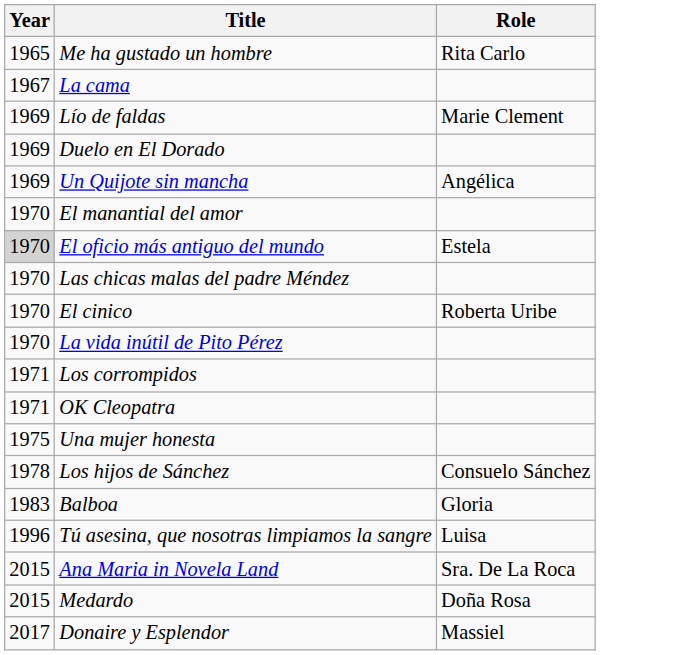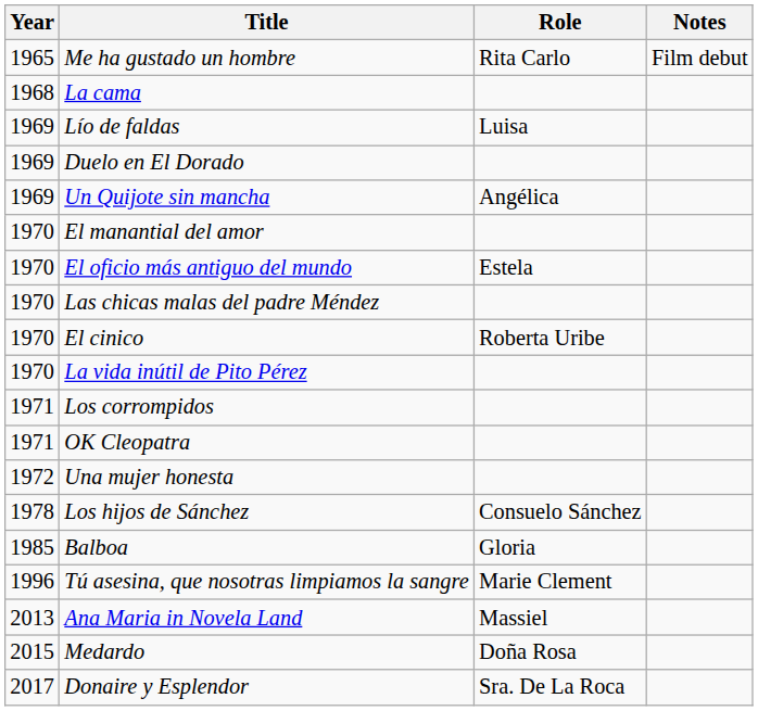 <table class="wikitable sortable">
 <tr>
 <th>Year</th>
 <th>Title</th>
 <th>Role</th>
+<th>Notes</th>
 </tr>
 <tr>
 <td>1965</td>
 <td><em>Me ha gustado un hombre</em></td>
 <td>Rita Carlo</td>
+<td>Film debut</td>
 </tr>
 <tr>
-<td>1967</td>
+<td>1968</td>
 <td><em><a href='#'>La cama</a></em></td>
+<td></td>
 <td></td>
 </tr>
 <tr>
 <td>1969</td>
 <td><em>Lío de faldas</em></td>
-<td>Marie Clement</td>
+<td>Luisa</td>
+<td></td>
 </tr>
 <tr>
 <td>1969</td>
 <td><em>Duelo en El Dorado</em></td>
+<td></td>
 <td></td>
 </tr>
 <tr>
 <td>1969</td>
 <td><em><a href='#'>Un Quijote sin mancha</a></em></td>
 <td>Angélica</td>
+<td></td>
 </tr>
 <tr>
 <td>1970</td>
 <td><em>El manantial del amor</em></td>
 <td></td>
+<td></td>
 </tr>
 <tr>
-<td style="background: lightgrey;">1970</td>
+<td>1970</td>
 <td><em><a href='#'>El oficio más antiguo del mundo</a></em></td>
 <td>Estela</td>
+<td></td>
 </tr>
 <tr>
 <td>1970</td>
 <td><em>Las chicas malas del padre Méndez</em></td>
+<td></td>
 <td></td>
 </tr>
 <tr>
 <td>1970</td>
 <td><em>El cinico</em></td>
 <td>Roberta Uribe</td>
+<td></td>
 </tr>
 <tr>
 <td>1970</td>
 <td><em><a href='#'>La vida inútil de Pito Pérez</a></em></td>
+<td></td>
 <td></td>
 </tr>
 <tr>
 <td>1971</td>
 <td><em>Los corrompidos</em></td>
 <td></td>
+<td></td>
 </tr>
 <tr>
 <td>1971</td>
 <td><em>OK Cleopatra</em></td>
 <td></td>
+<td></td>
 </tr>
 <tr>
-<td>1975</td>
+<td>1972</td>
 <td><em>Una mujer honesta</em></td>
+<td></td>
 <td></td>
 </tr>
 <tr>
 <td>1978</td>
 <td><em>Los hijos de Sánchez </em></td>
 <td>Consuelo Sánchez</td>
+<td></td>
 </tr>
 <tr>
-<td>1983</td>
+<td>1985</td>
 <td><em>Balboa</em></td>
 <td>Gloria</td>
+<td></td>
 </tr>
 <tr>
 <td>1996</td>
 <td><em>Tú asesina, que nosotras limpiamos la sangre</em></td>
-<td>Luisa</td>
+<td>Marie Clement</td>
+<td></td>
 </tr>
 <tr>
-<td>2015</td>
+<td>2013</td>
 <td><em><a href='#'>Ana Maria in Novela Land</a></em></td>
-<td>Sra. De La Roca</td>
+<td>Massiel</td>
+<td></td>
 </tr>
 <tr>
 <td>2015</td>
 <td><em>Medardo</em></td>
 <td>Doña Rosa</td>
+<td></td>
 </tr>
 <tr>
 <td>2017</td>
 <td><em>Donaire y Esplendor</em></td>
-<td>Massiel</td>
+<td>Sra. De La Roca</td>
+<td></td>
 </tr>
 </table>
